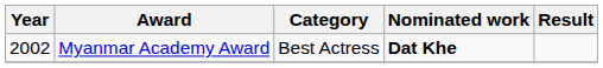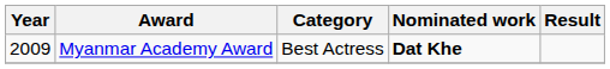 <table class="wikitable" style="font-size: 95%">
 <tr>
 <th>Year</th>
 <th>Award</th>
 <th>Category</th>
 <th>Nominated work</th>
 <th>Result</th>
 </tr>
 <tr>
-<td>2002</td>
+<td>2009</td>
 <td><a href='#'>Myanmar Academy Award</a></td>
 <td>Best Actress</td>
 <td><strong>Dat Khe</strong></td>
 <td></td>
 </tr>
 <tr>
 </tr>
 </table>
